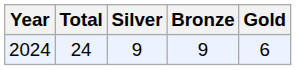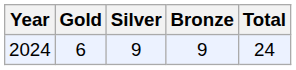 <table class="sortable wikitable" style="font-size: 90%;">
 <tr>
 <th>Year</th>
-<th>Total</th>
+<th>Gold</th>
 <th>Silver</th>
 <th>Bronze</th>
-<th>Gold</th>
+<th>Total</th>
 </tr>
 <tr style="background:#ECF2FF">
 <td align="center">2024</td>
-<td align="center">24</td>
+<td align="center">6</td>
 <td align="center">9</td>
 <td align="center">9</td>
-<td align="center">6</td>
+<td align="center">24</td>
 </tr>
 </table>
